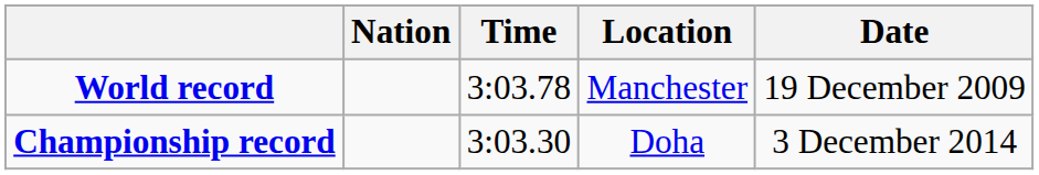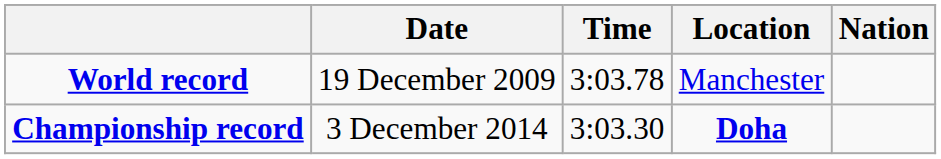 <table class=wikitable style=text-align:center>
 <tr>
 <th></th>
-<th>Nation</th>
+<th>Date</th>
 <th>Time</th>
 <th>Location</th>
-<th>Date</th>
+<th>Nation</th>
 </tr>
 <tr>
 <td><strong><a href='#'>World record</a></strong></td>
-<td align=left></td>
+<td>19 December 2009</td>
 <td align=left>3:03.78</td>
 <td><a href='#'>Manchester</a></td>
-<td>19 December 2009</td>
+<td align=left></td>
 </tr>
 <tr>
 <td><strong><a href='#'>Championship record</a></strong></td>
+<td>3 December 2014</td>
+<td align=left>3:03.30</td>
+<td><strong><a href='#'>Doha</a></strong></td>
 <td align=left></td>
-<td align=left>3:03.30</td>
-<td><a href='#'>Doha</a></td>
-<td>3 December 2014</td>
 </tr>
 </table>
